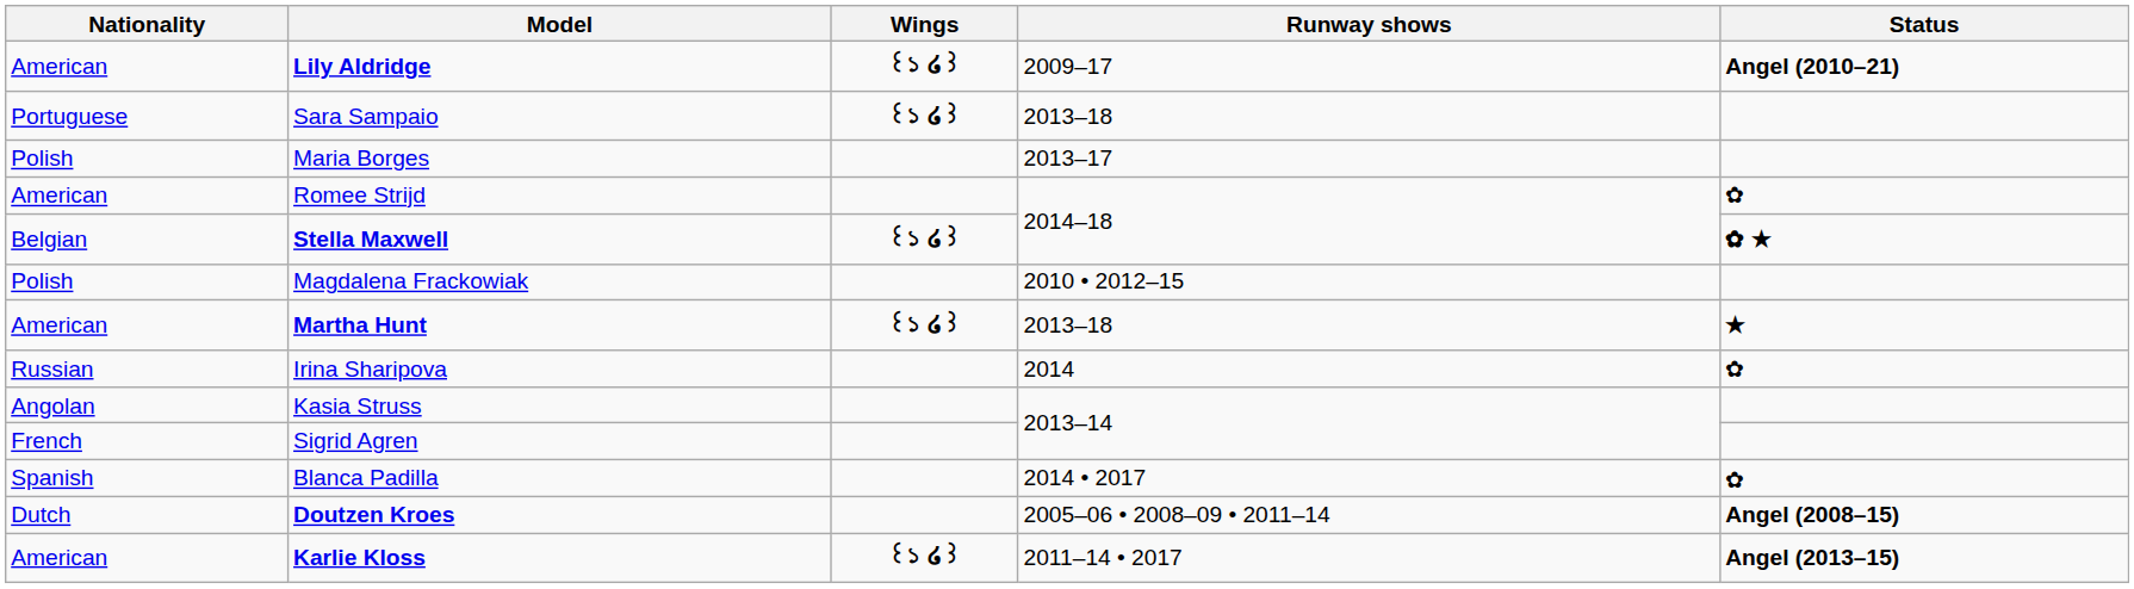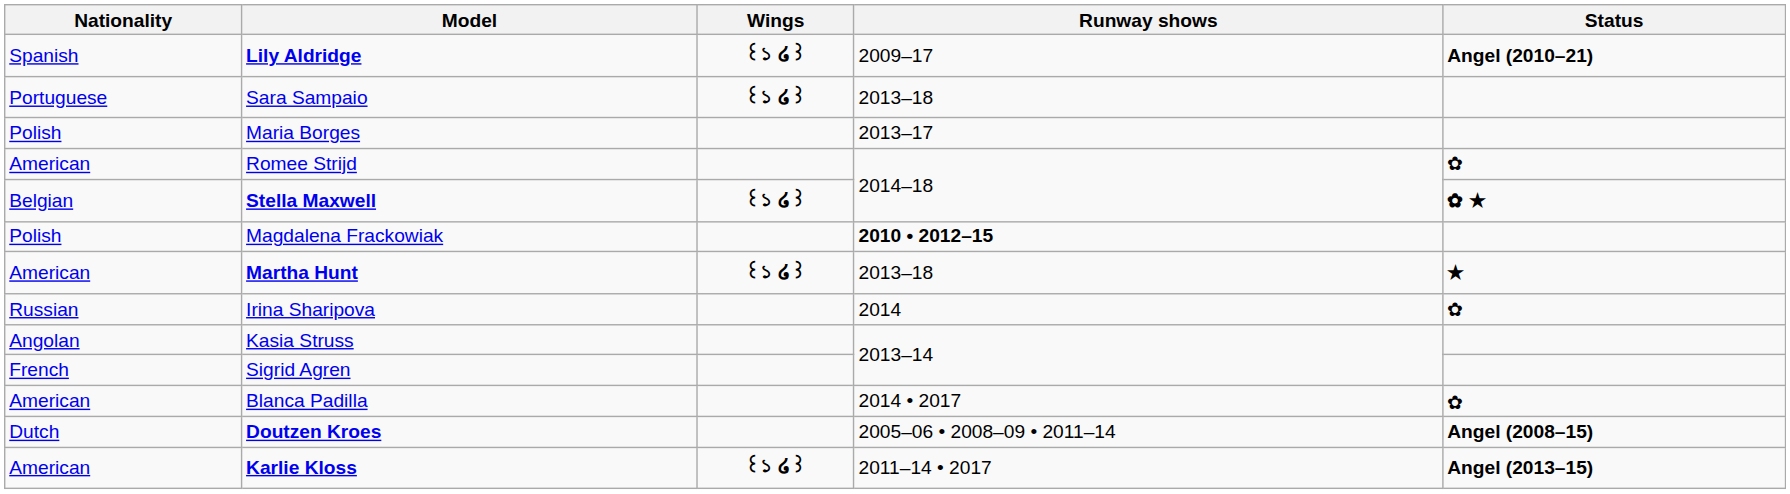 <table class="sortable wikitable"  style="font-size:85%; width:100%;">
 <tr>
 <th style="text-align:center;">Nationality</th>
 <th style="text-align:center;">Model</th>
 <th style="text-align:center;">Wings</th>
 <th style="text-align:center;">Runway shows</th>
 <th style="text-align:center;">Status</th>
 </tr>
 <tr>
-<td> <a href='#'>American</a></td>
+<td> <a href='#'>Spanish</a></td>
 <td><strong><a href='#'>Lily Aldridge</a></strong></td>
 <td align="center"><strong>꒰১ ໒꒱</strong></td>
 <td>2009–17</td>
 <td><strong> Angel (2010–21)</strong></td>
 </tr>
 <tr>
 <td> <a href='#'>Portuguese</a></td>
 <td><a href='#'>Sara Sampaio</a></td>
 <td align="center"><strong>꒰১ ໒꒱</strong></td>
 <td>2013–18</td>
 <td></td>
 </tr>
 <tr>
 <td> <a href='#'>Polish</a></td>
 <td><a href='#'>Maria Borges</a></td>
 <td></td>
 <td>2013–17</td>
 <td></td>
 </tr>
 <tr>
 <td> <a href='#'>American</a></td>
 <td><a href='#'>Romee Strijd</a></td>
 <td></td>
 <td rowspan="2">2014–18</td>
 <td>✿</td>
 </tr>
 <tr>
 <td> <a href='#'>Belgian</a></td>
 <td><strong><a href='#'>Stella Maxwell</a></strong></td>
 <td align="center"><strong>꒰১ ໒꒱</strong></td>
 <td><strong>✿ ★</strong></td>
 </tr>
 <tr>
 <td> <a href='#'>Polish</a></td>
 <td><a href='#'>Magdalena Frackowiak</a></td>
 <td></td>
-<td>2010 • 2012–15</td>
+<td><strong>2010 • 2012–15</strong></td>
 <td></td>
 </tr>
 <tr>
 <td> <a href='#'>American</a></td>
 <td><strong><a href='#'>Martha Hunt</a></strong></td>
 <td align="center"><strong>꒰১ ໒꒱</strong></td>
 <td>2013–18</td>
 <td><strong>★</strong></td>
 </tr>
 <tr>
 <td> <a href='#'>Russian</a></td>
 <td><a href='#'>Irina Sharipova</a></td>
 <td></td>
 <td>2014</td>
 <td>✿</td>
 </tr>
 <tr>
 <td> <a href='#'>Angolan</a></td>
 <td><a href='#'>Kasia Struss</a></td>
 <td></td>
 <td rowspan="2">2013–14</td>
 <td></td>
 </tr>
 <tr>
 <td> <a href='#'>French</a></td>
 <td><a href='#'>Sigrid Agren</a></td>
 <td></td>
 <td></td>
 </tr>
 <tr>
-<td> <a href='#'>Spanish</a></td>
+<td> <a href='#'>American</a></td>
 <td><a href='#'>Blanca Padilla</a></td>
 <td></td>
 <td>2014 • 2017</td>
 <td>✿</td>
 </tr>
 <tr>
 <td> <a href='#'>Dutch</a></td>
 <td><strong><a href='#'>Doutzen Kroes</a></strong></td>
 <td></td>
 <td>2005–06 • 2008–09 • 2011–14</td>
 <td><strong> Angel (2008–15)</strong></td>
 </tr>
 <tr>
 <td> <a href='#'>American</a></td>
 <td><strong><a href='#'>Karlie Kloss</a></strong></td>
 <td align="center"><strong>꒰১ ໒꒱</strong></td>
 <td>2011–14 • 2017</td>
 <td><strong> Angel (2013–15)</strong></td>
 </tr>
 </table>
